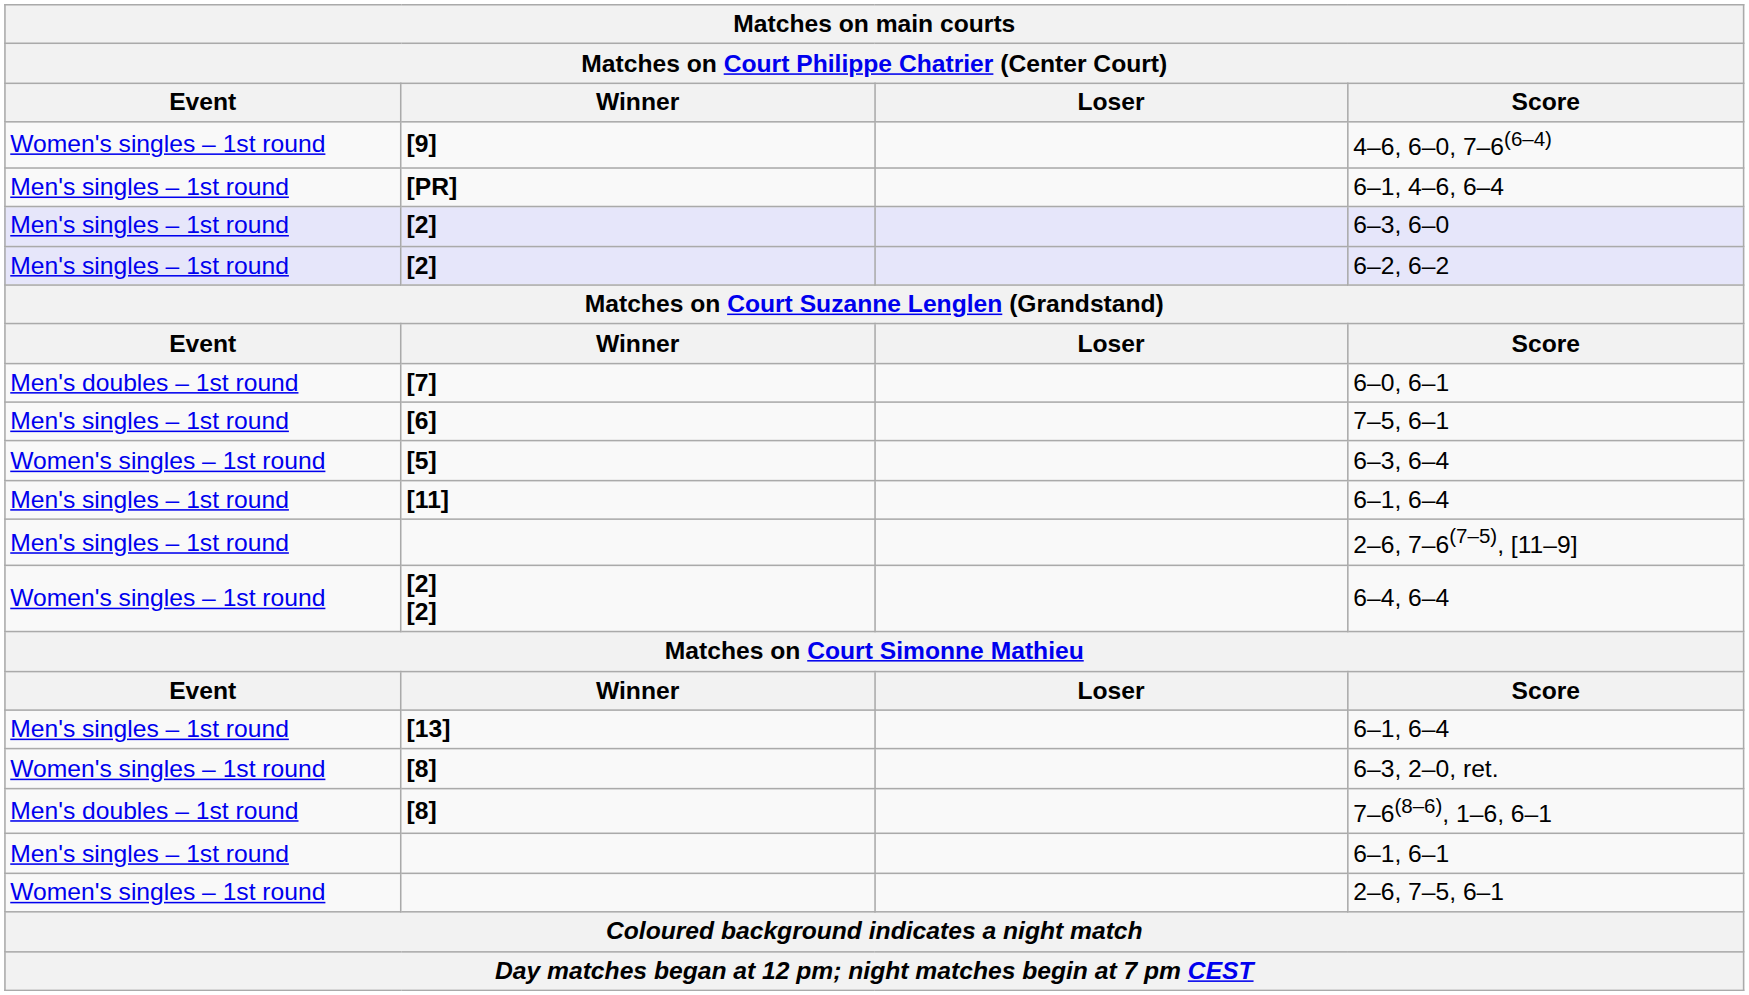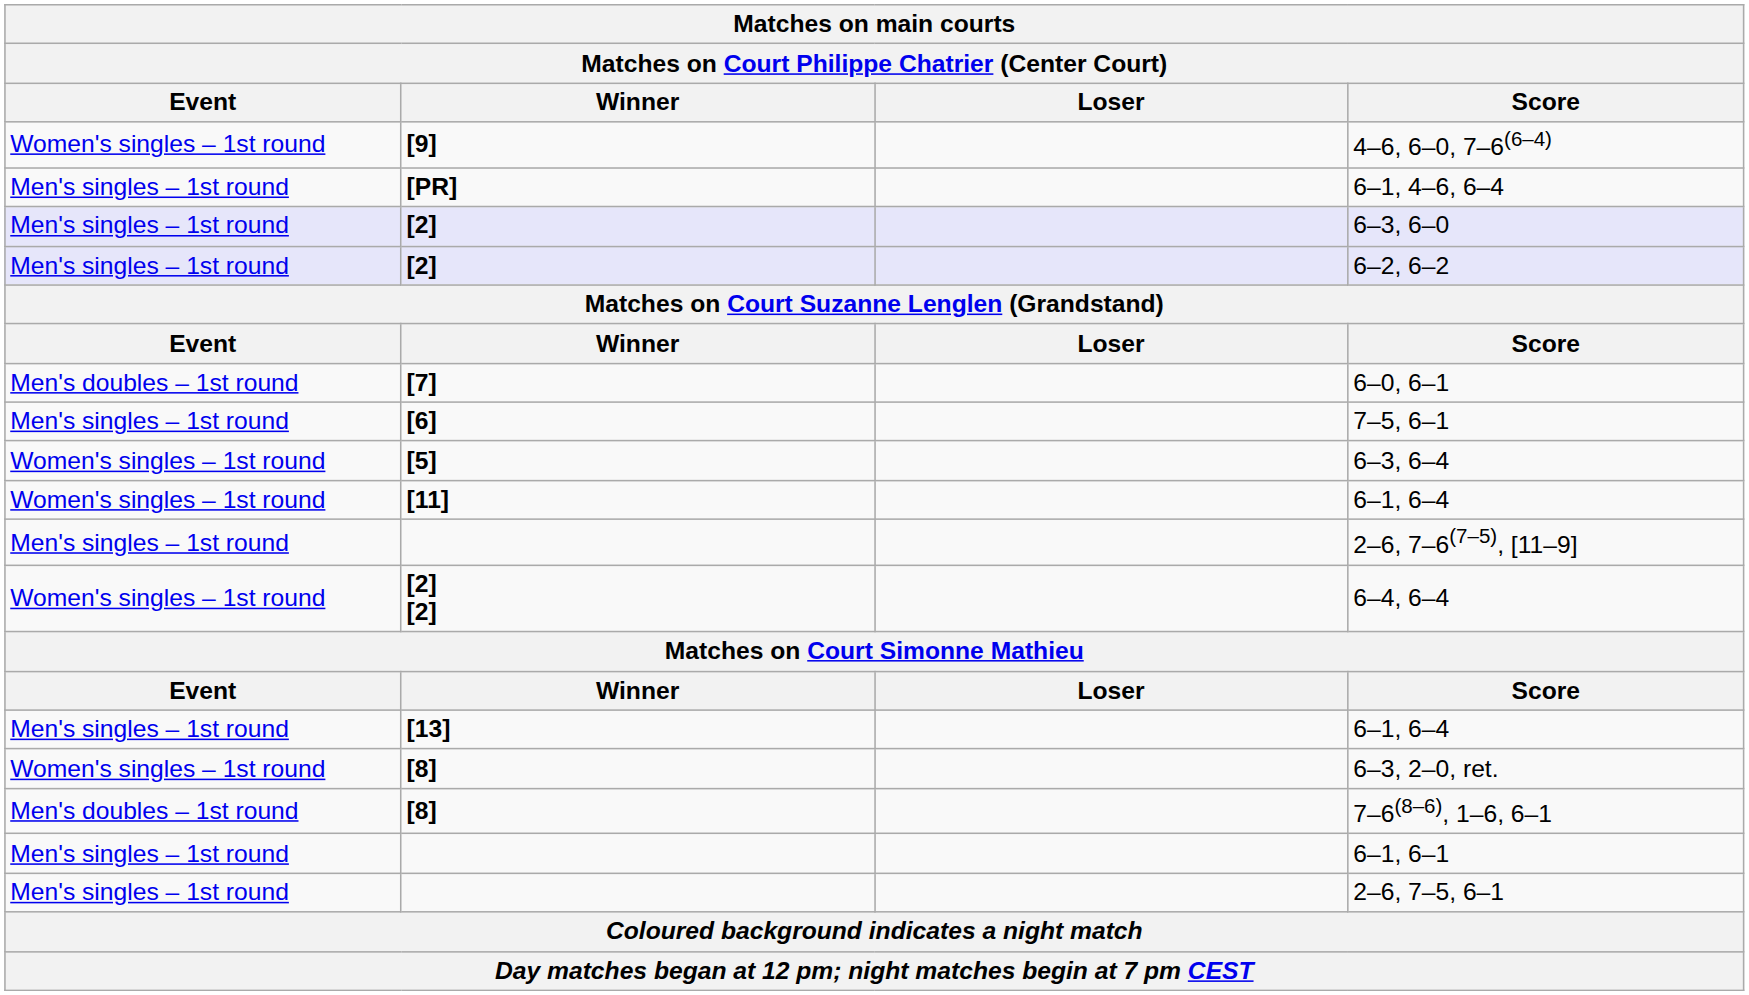 <table class="wikitable nowrap" style="margin:auto;">
 <tr>
 <th colspan=4 style=white-space:nowrap>Matches on main courts</th>
 </tr>
 <tr>
 <th colspan=4>Matches on <a href='#'>Court Philippe Chatrier</a> (Center Court)</th>
 </tr>
 <tr>
 <th width=250>Event</th>
 <th width=300>Winner</th>
 <th width=300>Loser</th>
 <th width=200>Score</th>
 </tr>
 <tr>
 <td><a href='#'>Women's singles – 1st round</a></td>
 <td><strong> [9]</strong></td>
 <td></td>
 <td>4–6, 6–0, 7–6<sup>(6–4)</sup></td>
 </tr>
 <tr>
 <td><a href='#'>Men's singles – 1st round</a></td>
 <td><strong> [PR]</strong></td>
 <td></td>
 <td>6–1, 4–6, 6–4</td>
 </tr>
 <tr style="background:lavender">
 <td><a href='#'>Men's singles – 1st round</a></td>
 <td><strong> [2]</strong></td>
 <td></td>
 <td>6–3, 6–0</td>
 </tr>
 <tr style="background:lavender">
 <td><a href='#'>Men's singles – 1st round</a></td>
 <td><strong> [2]</strong></td>
 <td></td>
 <td>6–2, 6–2</td>
 </tr>
 <tr>
 <th colspan=4>Matches on <a href='#'>Court Suzanne Lenglen</a> (Grandstand)</th>
 </tr>
 <tr>
 <th width=250>Event</th>
 <th width=250>Winner</th>
 <th width=250>Loser</th>
 <th width=250>Score</th>
 </tr>
 <tr>
 <td><a href='#'>Men's doubles – 1st round</a></td>
 <td><strong> [7]</strong></td>
 <td></td>
 <td>6–0, 6–1</td>
 </tr>
 <tr>
 <td><a href='#'>Men's singles – 1st round</a></td>
 <td><strong> [6]</strong></td>
 <td></td>
 <td>7–5, 6–1</td>
 </tr>
 <tr>
 <td><a href='#'>Women's singles – 1st round</a></td>
 <td><strong> [5]</strong></td>
 <td></td>
 <td>6–3, 6–4</td>
 </tr>
 <tr>
-<td><a href='#'>Men's singles – 1st round</a></td>
+<td><a href='#'>Women's singles – 1st round</a></td>
 <td><strong> [11]</strong></td>
 <td></td>
 <td>6–1, 6–4</td>
 </tr>
 <tr>
 <td><a href='#'>Men's singles – 1st round</a></td>
 <td><strong></strong><br><strong></strong></td>
 <td><br></td>
 <td>2–6, 7–6<sup>(7–5)</sup>, [11–9]</td>
 </tr>
 <tr>
 <td><a href='#'>Women's singles – 1st round</a></td>
 <td><strong> [2]<br>  [2]</strong></td>
 <td> <br> </td>
 <td>6–4, 6–4</td>
 </tr>
 <tr>
 <th colspan="4">Matches on <a href='#'>Court Simonne Mathieu</a></th>
 </tr>
 <tr>
 <th>Event</th>
 <th>Winner</th>
 <th>Loser</th>
 <th>Score</th>
 </tr>
 <tr>
 <td><a href='#'>Men's singles – 1st round</a></td>
 <td><strong> [13]</strong></td>
 <td></td>
 <td>6–1, 6–4</td>
 </tr>
 <tr>
 <td><a href='#'>Women's singles – 1st round</a></td>
 <td><strong> [8]</strong></td>
 <td></td>
 <td>6–3, 2–0, ret.</td>
 </tr>
 <tr>
 <td><a href='#'>Men's doubles – 1st round</a></td>
 <td><strong> [8]</strong></td>
 <td></td>
 <td>7–6<sup>(8–6)</sup>, 1–6, 6–1</td>
 </tr>
 <tr>
 <td><a href='#'>Men's singles – 1st round</a></td>
 <td><strong></strong></td>
 <td></td>
 <td>6–1, 6–1</td>
 </tr>
 <tr>
-<td><a href='#'>Women's singles – 1st round</a></td>
+<td><a href='#'>Men's singles – 1st round</a></td>
 <td><strong></strong></td>
 <td></td>
 <td>2–6, 7–5, 6–1</td>
 </tr>
 <tr>
 <th colspan="4"><em>Coloured background indicates a night match</em></th>
 </tr>
 <tr>
 <th colspan="4"><em>Day matches began at 12 pm; night matches begin at 7 pm <a href='#'>CEST</a></em></th>
 </tr>
 </table>
